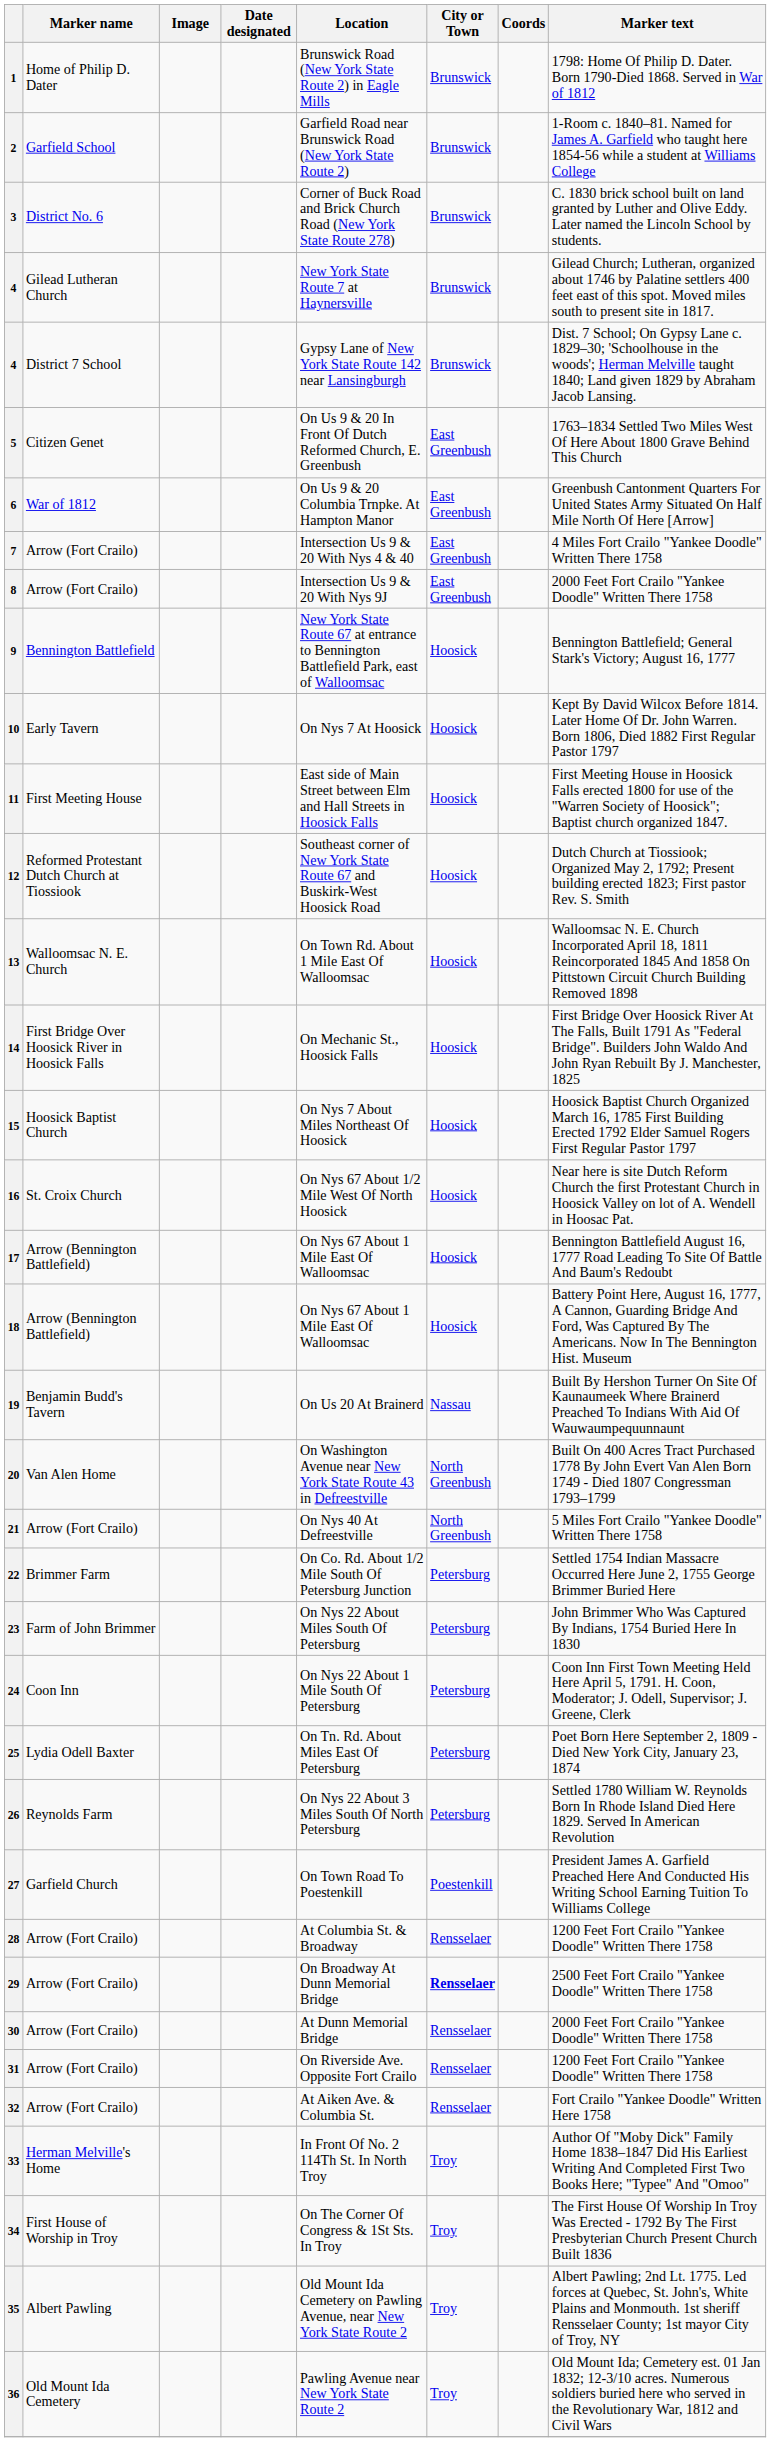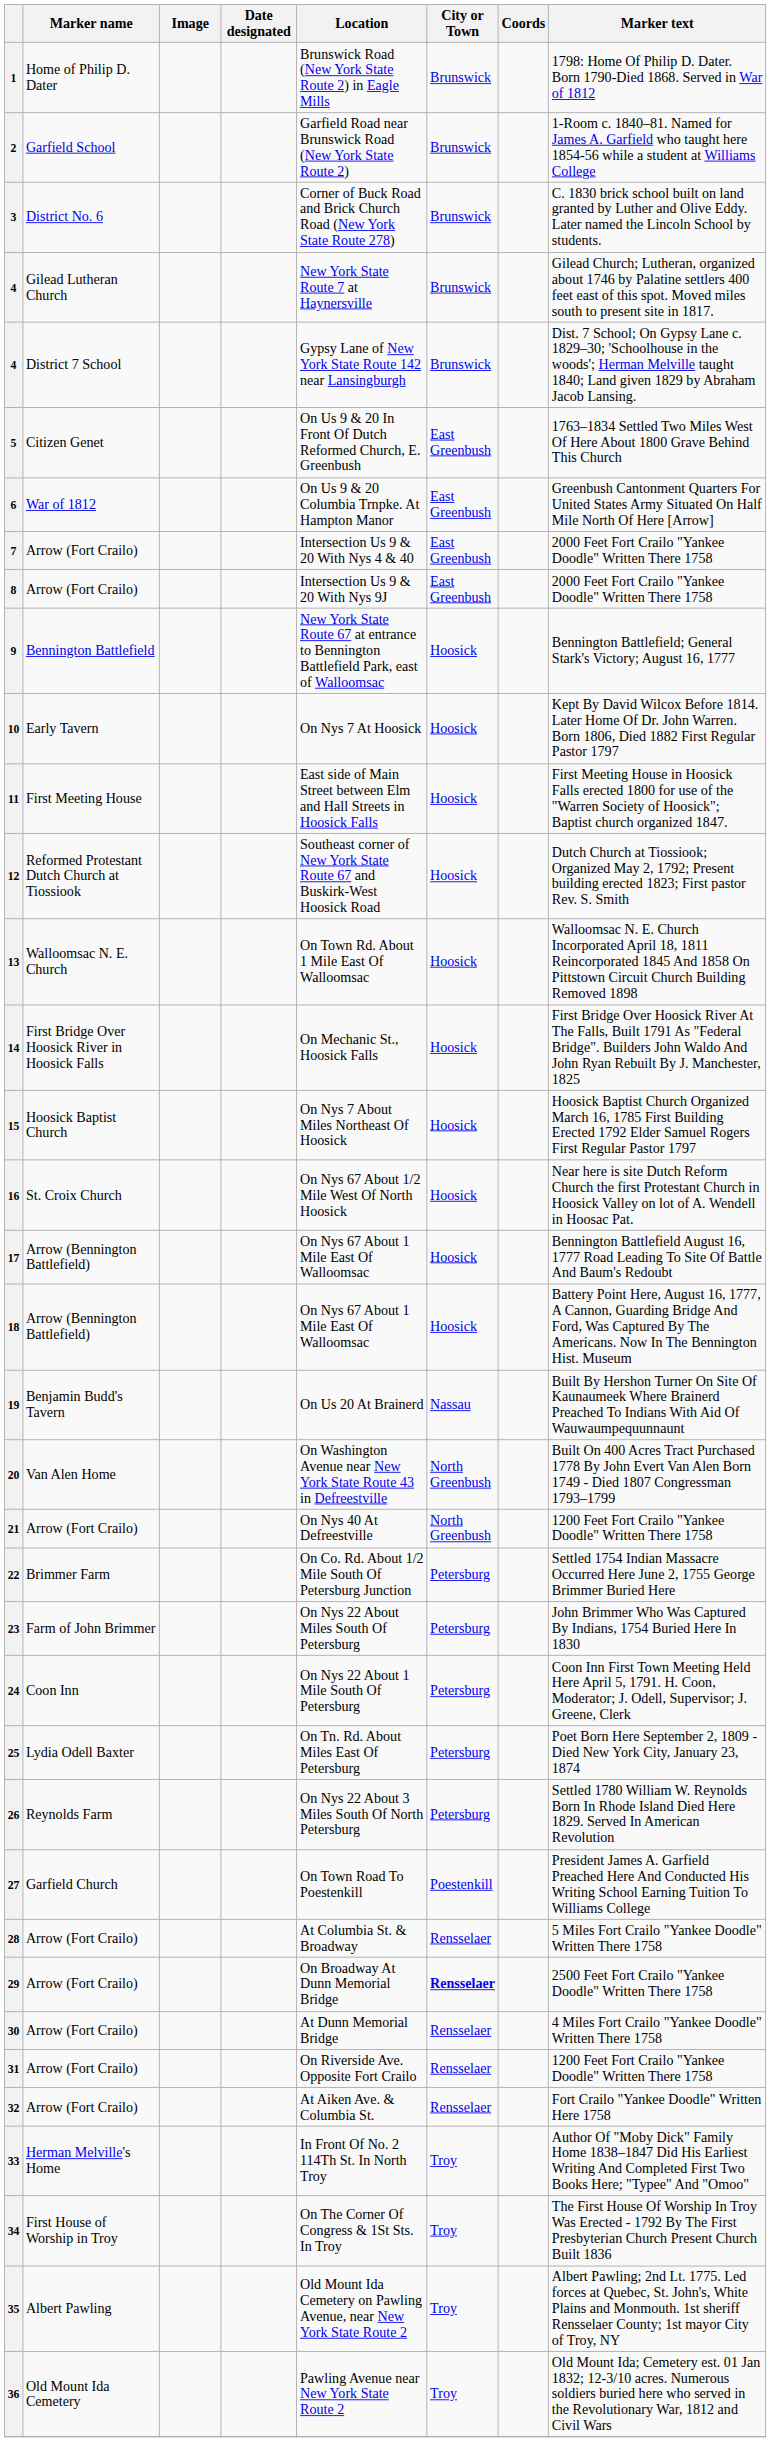 <table class="wikitable sortable" style="width:98%">
 <tr>
 <th></th>
 <th width = 18% ><strong>Marker name</strong></th>
 <th width = 8% class="unsortable" ><strong>Image</strong></th>
 <th width = 10% ><strong>Date designated</strong></th>
 <th><strong>Location</strong></th>
 <th width = 8% ><strong>City or Town</strong></th>
 <th><strong>Coords</strong></th>
 <th class="unsortable" ><strong>Marker text</strong></th>
 </tr>
 <tr ->
 <th><small>1</small></th>
 <td>Home of Philip D. Dater</td>
 <td></td>
 <td></td>
 <td>Brunswick Road (<a href='#'>New York State Route 2</a>) in <a href='#'>Eagle Mills</a></td>
 <td><a href='#'>Brunswick</a></td>
 <td></td>
 <td>1798: Home Of Philip D. Dater. Born 1790-Died 1868. Served in <a href='#'>War of 1812</a></td>
 </tr>
 <tr ->
 <th><small>2</small></th>
 <td><a href='#'>Garfield School</a></td>
 <td></td>
 <td></td>
 <td>Garfield Road near Brunswick Road (<a href='#'>New York State Route 2</a>)</td>
 <td><a href='#'>Brunswick</a></td>
 <td></td>
 <td>1-Room c. 1840–81. Named for <a href='#'>James A. Garfield</a> who taught here 1854-56 while a student at <a href='#'>Williams College</a></td>
 </tr>
 <tr ->
 <th><small>3</small></th>
 <td><a href='#'>District No. 6</a></td>
 <td></td>
 <td></td>
 <td>Corner of Buck Road and Brick Church Road (<a href='#'>New York State Route 278</a>)</td>
 <td><a href='#'>Brunswick</a></td>
 <td></td>
 <td>C. 1830 brick school built on land granted by Luther and Olive Eddy. Later named the Lincoln School by students.</td>
 </tr>
 <tr ->
 <th><small>4</small></th>
 <td>Gilead Lutheran Church</td>
 <td></td>
 <td></td>
 <td><a href='#'>New York State Route 7</a> at <a href='#'>Haynersville</a></td>
 <td><a href='#'>Brunswick</a></td>
 <td></td>
 <td>Gilead Church; Lutheran, organized about 1746 by Palatine settlers 400 feet east of this spot. Moved  miles south to present site in 1817.</td>
 </tr>
 <tr ->
 <th><small>4</small></th>
 <td>District 7 School</td>
 <td></td>
 <td></td>
 <td>Gypsy Lane of <a href='#'>New York State Route 142</a> near <a href='#'>Lansingburgh</a></td>
 <td><a href='#'>Brunswick</a></td>
 <td></td>
 <td>Dist. 7 School; On Gypsy Lane c. 1829–30; 'Schoolhouse in the woods'; <a href='#'>Herman Melville</a> taught 1840; Land given 1829 by Abraham Jacob Lansing.</td>
 </tr>
 <tr ->
 <th><small>5</small></th>
 <td>Citizen Genet</td>
 <td></td>
 <td></td>
 <td>On Us 9 & 20 In Front Of Dutch Reformed Church, E. Greenbush</td>
 <td><a href='#'>East Greenbush</a></td>
 <td></td>
 <td>1763–1834 Settled Two Miles West Of Here About 1800 Grave Behind This Church</td>
 </tr>
 <tr ->
 <th><small>6</small></th>
 <td><a href='#'>War of 1812</a></td>
 <td></td>
 <td></td>
 <td>On Us 9 & 20 Columbia Trnpke. At Hampton Manor</td>
 <td><a href='#'>East Greenbush</a></td>
 <td></td>
 <td>Greenbush Cantonment Quarters For United States Army Situated On Half Mile North Of Here [Arrow]</td>
 </tr>
 <tr ->
 <th><small>7</small></th>
 <td>Arrow (Fort Crailo)</td>
 <td></td>
 <td></td>
 <td>Intersection Us 9 & 20 With Nys 4 & 40</td>
 <td><a href='#'>East Greenbush</a></td>
 <td></td>
-<td>4 Miles Fort Crailo "Yankee Doodle" Written There 1758</td>
+<td>2000 Feet Fort Crailo "Yankee Doodle" Written There 1758</td>
 </tr>
 <tr ->
 <th><small>8</small></th>
 <td>Arrow (Fort Crailo)</td>
 <td></td>
 <td></td>
 <td>Intersection Us 9 & 20 With Nys 9J</td>
 <td><a href='#'>East Greenbush</a></td>
 <td></td>
 <td>2000 Feet Fort Crailo "Yankee Doodle" Written There 1758</td>
 </tr>
 <tr ->
 <th><small>9</small></th>
 <td><a href='#'>Bennington Battlefield</a></td>
 <td></td>
 <td></td>
 <td><a href='#'>New York State Route 67</a> at entrance to Bennington Battlefield Park, east of <a href='#'>Walloomsac</a></td>
 <td><a href='#'>Hoosick</a></td>
 <td></td>
 <td>Bennington Battlefield; General Stark's Victory; August 16, 1777</td>
 </tr>
 <tr ->
 <th><small>10</small></th>
 <td>Early Tavern</td>
 <td></td>
 <td></td>
 <td>On Nys 7 At Hoosick</td>
 <td><a href='#'>Hoosick</a></td>
 <td></td>
 <td>Kept By David Wilcox Before 1814. Later Home Of Dr. John Warren. Born 1806, Died 1882 First Regular Pastor 1797</td>
 </tr>
 <tr ->
 <th><small>11</small></th>
 <td>First Meeting House</td>
 <td></td>
 <td></td>
 <td>East side of Main Street between Elm and Hall Streets in <a href='#'>Hoosick Falls</a></td>
 <td><a href='#'>Hoosick</a></td>
 <td></td>
 <td>First Meeting House in Hoosick Falls erected 1800 for use of the "Warren Society of Hoosick"; Baptist church organized 1847.</td>
 </tr>
 <tr ->
 <th><small>12</small></th>
 <td>Reformed Protestant Dutch Church at Tiossiook</td>
 <td></td>
 <td></td>
 <td>Southeast corner of <a href='#'>New York State Route 67</a> and Buskirk-West Hoosick Road</td>
 <td><a href='#'>Hoosick</a></td>
 <td></td>
 <td>Dutch Church at Tiossiook; Organized May 2, 1792; Present building erected 1823; First pastor Rev. S. Smith</td>
 </tr>
 <tr ->
 <th><small>13</small></th>
 <td>Walloomsac N. E. Church</td>
 <td></td>
 <td></td>
 <td>On Town Rd. About 1 Mile East Of Walloomsac</td>
 <td><a href='#'>Hoosick</a></td>
 <td></td>
 <td>Walloomsac N. E. Church Incorporated April 18, 1811 Reincorporated 1845 And 1858 On Pittstown Circuit Church Building Removed 1898</td>
 </tr>
 <tr ->
 <th><small>14</small></th>
 <td>First Bridge Over Hoosick River in Hoosick Falls</td>
 <td></td>
 <td></td>
 <td>On Mechanic St., Hoosick Falls</td>
 <td><a href='#'>Hoosick</a></td>
 <td></td>
 <td>First Bridge Over Hoosick River At The Falls, Built 1791 As "Federal Bridge". Builders John Waldo And John Ryan Rebuilt By J. Manchester, 1825</td>
 </tr>
 <tr ->
 <th><small>15</small></th>
 <td>Hoosick Baptist Church</td>
 <td></td>
 <td></td>
 <td>On Nys 7 About  Miles Northeast Of Hoosick</td>
 <td><a href='#'>Hoosick</a></td>
 <td></td>
 <td>Hoosick Baptist Church Organized March 16, 1785 First Building Erected 1792 Elder Samuel Rogers First Regular Pastor 1797</td>
 </tr>
 <tr ->
 <th><small>16</small></th>
 <td>St. Croix Church</td>
 <td></td>
 <td></td>
 <td>On Nys 67 About 1/2 Mile West Of North Hoosick</td>
 <td><a href='#'>Hoosick</a></td>
 <td></td>
 <td>Near here is site Dutch Reform Church the first Protestant Church in Hoosick Valley on lot of A. Wendell in Hoosac Pat.</td>
 </tr>
 <tr ->
 <th><small>17</small></th>
 <td>Arrow (Bennington Battlefield)</td>
 <td></td>
 <td></td>
 <td>On Nys 67 About 1 Mile East Of Walloomsac</td>
 <td><a href='#'>Hoosick</a></td>
 <td></td>
 <td>Bennington Battlefield August 16, 1777 Road Leading To Site Of Battle And Baum's Redoubt</td>
 </tr>
 <tr ->
 <th><small>18</small></th>
 <td>Arrow (Bennington Battlefield)</td>
 <td></td>
 <td></td>
 <td>On Nys 67 About 1 Mile East Of Walloomsac</td>
 <td><a href='#'>Hoosick</a></td>
 <td></td>
 <td>Battery Point Here, August 16, 1777, A Cannon, Guarding Bridge And Ford, Was Captured By The Americans. Now In The Bennington Hist. Museum</td>
 </tr>
 <tr ->
 <th><small>19</small></th>
 <td>Benjamin Budd's Tavern</td>
 <td></td>
 <td></td>
 <td>On Us 20 At Brainerd</td>
 <td><a href='#'>Nassau</a></td>
 <td></td>
 <td>Built By Hershon Turner On Site Of Kaunaumeek Where Brainerd Preached To Indians With Aid Of Wauwaumpequunnaunt</td>
 </tr>
 <tr ->
 <th><small>20</small></th>
 <td>Van Alen Home</td>
 <td></td>
 <td></td>
 <td>On Washington Avenue near <a href='#'>New York State Route 43</a> in <a href='#'>Defreestville</a></td>
 <td><a href='#'>North Greenbush</a></td>
 <td></td>
 <td>Built On 400 Acres Tract Purchased 1778 By John Evert Van Alen Born 1749 - Died 1807 Congressman 1793–1799</td>
 </tr>
 <tr ->
 <th><small>21</small></th>
 <td>Arrow (Fort Crailo)</td>
 <td></td>
 <td></td>
 <td>On Nys 40 At Defreestville</td>
 <td><a href='#'>North Greenbush</a></td>
 <td></td>
-<td>5 Miles Fort Crailo "Yankee Doodle" Written There 1758</td>
+<td>1200 Feet Fort Crailo "Yankee Doodle" Written There 1758</td>
 </tr>
 <tr ->
 <th><small>22</small></th>
 <td>Brimmer Farm</td>
 <td></td>
 <td></td>
 <td>On Co. Rd. About 1/2 Mile South Of Petersburg Junction</td>
 <td><a href='#'>Petersburg</a></td>
 <td></td>
 <td>Settled 1754 Indian Massacre Occurred Here June 2, 1755 George Brimmer Buried Here</td>
 </tr>
 <tr ->
 <th><small>23</small></th>
 <td>Farm of John Brimmer</td>
 <td></td>
 <td></td>
 <td>On Nys 22 About  Miles South Of Petersburg</td>
 <td><a href='#'>Petersburg</a></td>
 <td></td>
 <td>John Brimmer Who Was Captured By Indians, 1754 Buried Here In 1830</td>
 </tr>
 <tr ->
 <th><small>24</small></th>
 <td>Coon Inn</td>
 <td></td>
 <td></td>
 <td>On Nys 22 About 1 Mile South Of Petersburg</td>
 <td><a href='#'>Petersburg</a></td>
 <td></td>
 <td>Coon Inn First Town Meeting Held Here April 5, 1791. H. Coon, Moderator; J. Odell, Supervisor; J. Greene, Clerk</td>
 </tr>
 <tr ->
 <th><small>25</small></th>
 <td>Lydia Odell Baxter</td>
 <td></td>
 <td></td>
 <td>On Tn. Rd. About  Miles East Of Petersburg</td>
 <td><a href='#'>Petersburg</a></td>
 <td></td>
 <td>Poet Born Here September 2, 1809 - Died New York City, January 23, 1874</td>
 </tr>
 <tr ->
 <th><small>26</small></th>
 <td>Reynolds Farm</td>
 <td></td>
 <td></td>
 <td>On Nys 22 About 3 Miles South Of North Petersburg</td>
 <td><a href='#'>Petersburg</a></td>
 <td></td>
 <td>Settled 1780 William W. Reynolds Born In Rhode Island Died Here 1829. Served In American Revolution</td>
 </tr>
 <tr ->
 <th><small>27</small></th>
 <td>Garfield Church</td>
 <td></td>
 <td></td>
 <td>On Town Road To Poestenkill</td>
 <td><a href='#'>Poestenkill</a></td>
 <td></td>
 <td>President James A. Garfield Preached Here And Conducted His Writing School Earning Tuition To Williams College</td>
 </tr>
 <tr ->
 <th><small>28</small></th>
 <td>Arrow (Fort Crailo)</td>
 <td></td>
 <td></td>
 <td>At Columbia St. & Broadway</td>
 <td><a href='#'>Rensselaer</a></td>
 <td></td>
-<td>1200 Feet Fort Crailo "Yankee Doodle" Written There 1758</td>
+<td>5 Miles Fort Crailo "Yankee Doodle" Written There 1758</td>
 </tr>
 <tr ->
 <th><small>29</small></th>
 <td>Arrow (Fort Crailo)</td>
 <td></td>
 <td></td>
 <td>On Broadway At Dunn Memorial Bridge</td>
 <td><strong><a href='#'>Rensselaer</a></strong></td>
 <td></td>
 <td>2500 Feet Fort Crailo "Yankee Doodle" Written There 1758</td>
 </tr>
 <tr ->
 <th><small>30</small></th>
 <td>Arrow (Fort Crailo)</td>
 <td></td>
 <td></td>
 <td>At Dunn Memorial Bridge</td>
 <td><a href='#'>Rensselaer</a></td>
 <td></td>
-<td>2000 Feet Fort Crailo "Yankee Doodle" Written There 1758</td>
+<td>4 Miles Fort Crailo "Yankee Doodle" Written There 1758</td>
 </tr>
 <tr ->
 <th><small>31</small></th>
 <td>Arrow (Fort Crailo)</td>
 <td></td>
 <td></td>
 <td>On Riverside Ave. Opposite Fort Crailo</td>
 <td><a href='#'>Rensselaer</a></td>
 <td></td>
 <td>1200 Feet Fort Crailo "Yankee Doodle" Written There 1758</td>
 </tr>
 <tr ->
 <th><small>32</small></th>
 <td>Arrow (Fort Crailo)</td>
 <td></td>
 <td></td>
 <td>At Aiken Ave. & Columbia St.</td>
 <td><a href='#'>Rensselaer</a></td>
 <td></td>
 <td>Fort Crailo "Yankee Doodle" Written Here 1758</td>
 </tr>
 <tr ->
 <th><small>33</small></th>
 <td><a href='#'>Herman Melville</a>'s Home</td>
 <td></td>
 <td></td>
 <td>In Front Of No. 2 114Th St. In North Troy</td>
 <td><a href='#'>Troy</a></td>
 <td></td>
 <td>Author Of "Moby Dick" Family Home 1838–1847 Did His Earliest Writing And Completed First Two Books Here; "Typee" And "Omoo"</td>
 </tr>
 <tr ->
 <th><small>34</small></th>
 <td>First House of Worship in Troy</td>
 <td></td>
 <td></td>
 <td>On The Corner Of Congress & 1St Sts. In Troy</td>
 <td><a href='#'>Troy</a></td>
 <td></td>
 <td>The First House Of Worship In Troy Was Erected - 1792 By The First Presbyterian Church Present Church Built 1836</td>
 </tr>
 <tr ->
 <th><small>35</small></th>
 <td>Albert Pawling</td>
 <td></td>
 <td></td>
 <td>Old Mount Ida Cemetery on Pawling Avenue, near <a href='#'>New York State Route 2</a></td>
 <td><a href='#'>Troy</a></td>
 <td></td>
 <td>Albert Pawling; 2nd Lt. 1775. Led forces at Quebec, St. John's, White Plains and Monmouth. 1st sheriff Rensselaer County; 1st mayor City of Troy, NY</td>
 </tr>
 <tr ->
 <th><small>36</small></th>
 <td>Old Mount Ida Cemetery</td>
 <td></td>
 <td></td>
 <td>Pawling Avenue near <a href='#'>New York State Route 2</a></td>
 <td><a href='#'>Troy</a></td>
 <td></td>
 <td>Old Mount Ida; Cemetery est. 01 Jan 1832; 12-3/10 acres. Numerous soldiers buried here who served in the Revolutionary War, 1812 and Civil Wars</td>
 </tr>
 <tr ->
 </tr>
 </table>
